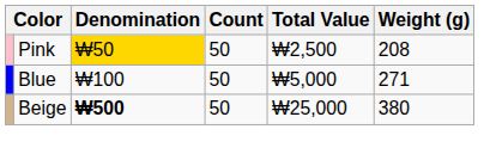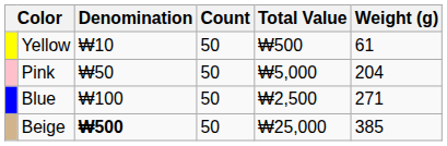 <table class="wikitable">
 <tr>
 <th colspan=2>Color</th>
 <th>Denomination</th>
 <th>Count</th>
 <th>Total Value</th>
 <th>Weight (g)</th>
 </tr>
 <tr>
+<td style="background:Yellow"> </td>
+<td>Yellow</td>
+<td>₩10</td>
+<td>50</td>
+<td>₩500</td>
+<td>61</td>
+</tr>
+<tr>
 <td style="background:Pink"></td>
 <td>Pink</td>
-<td style="background: gold;">₩50</td>
+<td>₩50</td>
 <td>50</td>
-<td>₩2,500</td>
-<td>208</td>
+<td>₩5,000</td>
+<td>204</td>
 </tr>
 <tr>
 <td style="background:Blue"></td>
 <td>Blue</td>
 <td>₩100</td>
 <td>50</td>
-<td>₩5,000</td>
+<td>₩2,500</td>
 <td>271</td>
 </tr>
 <tr>
 <td style="background:Tan"></td>
 <td>Beige</td>
 <td><strong>₩500</strong></td>
 <td>50</td>
 <td>₩25,000</td>
-<td>380</td>
+<td>385</td>
 </tr>
 </table>
